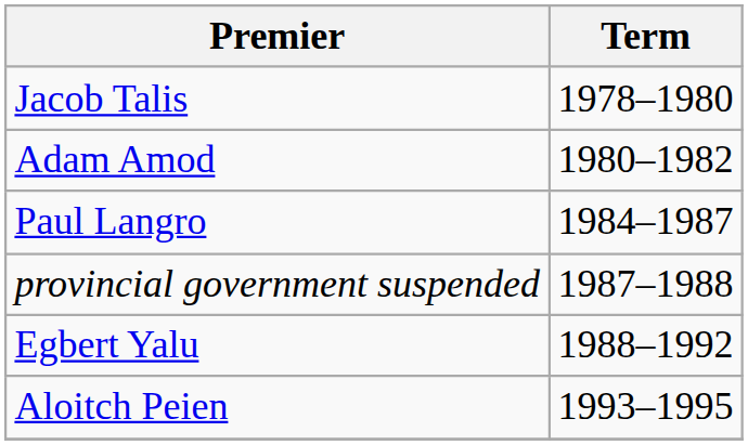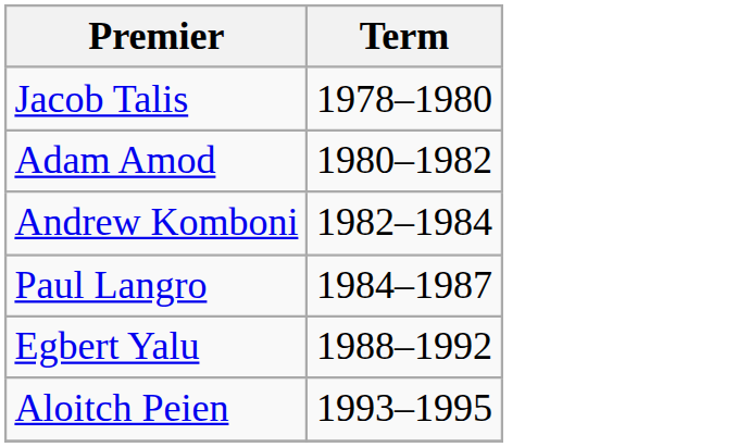 <table class="wikitable">
 <tr>
 <th><strong>Premier</strong></th>
 <th><strong>Term</strong></th>
 </tr>
 <tr>
 <td><a href='#'>Jacob Talis</a></td>
 <td>1978–1980</td>
 </tr>
 <tr>
 <td><a href='#'>Adam Amod</a></td>
 <td>1980–1982</td>
 </tr>
 <tr>
+<td><a href='#'>Andrew Komboni</a></td>
+<td>1982–1984</td>
+</tr>
+<tr>
 <td><a href='#'>Paul Langro</a></td>
 <td>1984–1987</td>
-</tr>
-<tr>
-<td><em>provincial government suspended</em></td>
-<td>1987–1988</td>
 </tr>
 <tr>
 <td><a href='#'>Egbert Yalu</a></td>
 <td>1988–1992</td>
 </tr>
 <tr>
 <td><a href='#'>Aloitch Peien</a></td>
 <td>1993–1995</td>
 </tr>
 <tr>
 </tr>
 </table>
